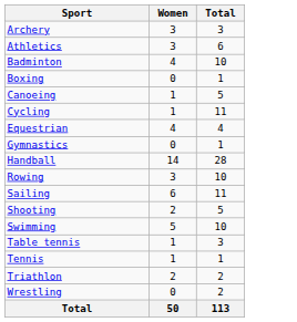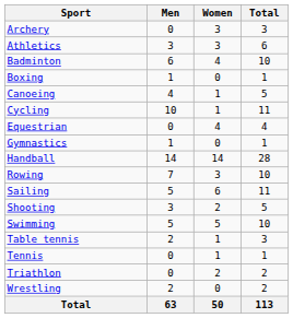 <table class="wikitable sortable" style="text-align:center">
 <tr>
 <th width=180>Sport</th>
+<th width=55>Men</th>
 <th width=55>Women</th>
 <th width=55>Total</th>
 </tr>
 <tr>
 <td align=left><a href='#'>Archery</a></td>
+<td>0</td>
 <td>3</td>
 <td>3</td>
 </tr>
 <tr>
 <td align=left><a href='#'>Athletics</a></td>
 <td>3</td>
+<td>3</td>
 <td>6</td>
 </tr>
 <tr>
 <td align=left><a href='#'>Badminton</a></td>
+<td>6</td>
 <td>4</td>
 <td>10</td>
 </tr>
 <tr>
 <td align=left><a href='#'>Boxing</a></td>
+<td>1</td>
 <td>0</td>
 <td>1</td>
 </tr>
 <tr>
 <td align=left><a href='#'>Canoeing</a></td>
+<td>4</td>
 <td>1</td>
 <td>5</td>
 </tr>
 <tr>
 <td align=left><a href='#'>Cycling</a></td>
+<td>10</td>
 <td>1</td>
 <td>11</td>
 </tr>
 <tr>
 <td align=left><a href='#'>Equestrian</a></td>
+<td>0</td>
 <td>4</td>
 <td>4</td>
 </tr>
 <tr>
 <td align=left><a href='#'>Gymnastics</a></td>
+<td>1</td>
 <td>0</td>
 <td>1</td>
 </tr>
 <tr>
 <td align=left><a href='#'>Handball</a></td>
 <td>14</td>
+<td>14</td>
 <td>28</td>
 </tr>
 <tr>
 <td align=left><a href='#'>Rowing</a></td>
+<td>7</td>
 <td>3</td>
 <td>10</td>
 </tr>
 <tr>
 <td align=left><a href='#'>Sailing</a></td>
+<td>5</td>
 <td>6</td>
 <td>11</td>
 </tr>
 <tr>
 <td align=left><a href='#'>Shooting</a></td>
+<td>3</td>
 <td>2</td>
 <td>5</td>
 </tr>
 <tr>
 <td align=left><a href='#'>Swimming</a></td>
 <td>5</td>
+<td>5</td>
 <td>10</td>
 </tr>
 <tr>
 <td align=left><a href='#'>Table tennis</a></td>
+<td>2</td>
 <td>1</td>
 <td>3</td>
 </tr>
 <tr>
 <td align=left><a href='#'>Tennis</a></td>
+<td>0</td>
 <td>1</td>
 <td>1</td>
 </tr>
 <tr>
 <td align=left><a href='#'>Triathlon</a></td>
+<td>0</td>
 <td>2</td>
 <td>2</td>
 </tr>
 <tr>
 <td align=left><a href='#'>Wrestling</a></td>
+<td>2</td>
 <td>0</td>
 <td>2</td>
 </tr>
 <tr class="sortbottom">
 <th>Total</th>
+<th>63</th>
 <th>50</th>
 <th>113</th>
 </tr>
 </table>
